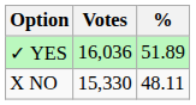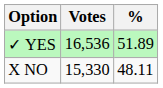 <table class="wikitable">
 <tr>
 <th>Option</th>
 <th>Votes</th>
 <th>%</th>
 </tr>
 <tr>
 <td style=background:#bbf8be>✓ YES</td>
-<td style=background:#bbf8be>16,036</td>
+<td style=background:#bbf8be>16,536</td>
 <td style=background:#bbf8be>51.89</td>
 </tr>
 <tr>
 <td>X NO</td>
 <td>15,330</td>
 <td>48.11</td>
 </tr>
 </table>
